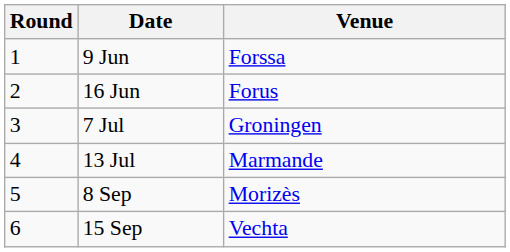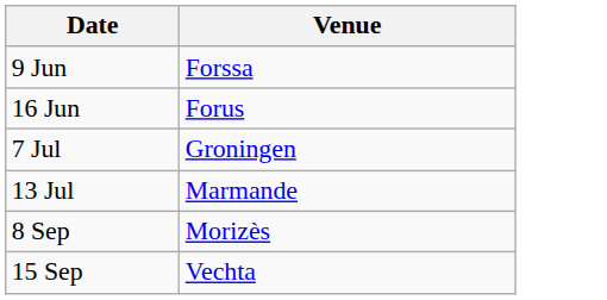 <table class="wikitable" style="font-size: 100%">
 <tr>
-<th width=30>Round</th>
 <th width=100>Date</th>
 <th width=200>Venue</th>
 </tr>
 <tr>
-<td>1</td>
 <td>9 Jun</td>
 <td> <a href='#'>Forssa</a></td>
 </tr>
 <tr>
-<td>2</td>
 <td>16 Jun</td>
 <td> <a href='#'>Forus</a></td>
 </tr>
 <tr>
-<td>3</td>
 <td>7 Jul</td>
 <td> <a href='#'>Groningen</a></td>
 </tr>
 <tr>
-<td>4</td>
 <td>13 Jul</td>
 <td> <a href='#'>Marmande</a></td>
 </tr>
 <tr>
-<td>5</td>
 <td>8 Sep</td>
 <td> <a href='#'>Morizès</a></td>
 </tr>
 <tr>
-<td>6</td>
 <td>15 Sep</td>
 <td> <a href='#'>Vechta</a></td>
 </tr>
 </table>
